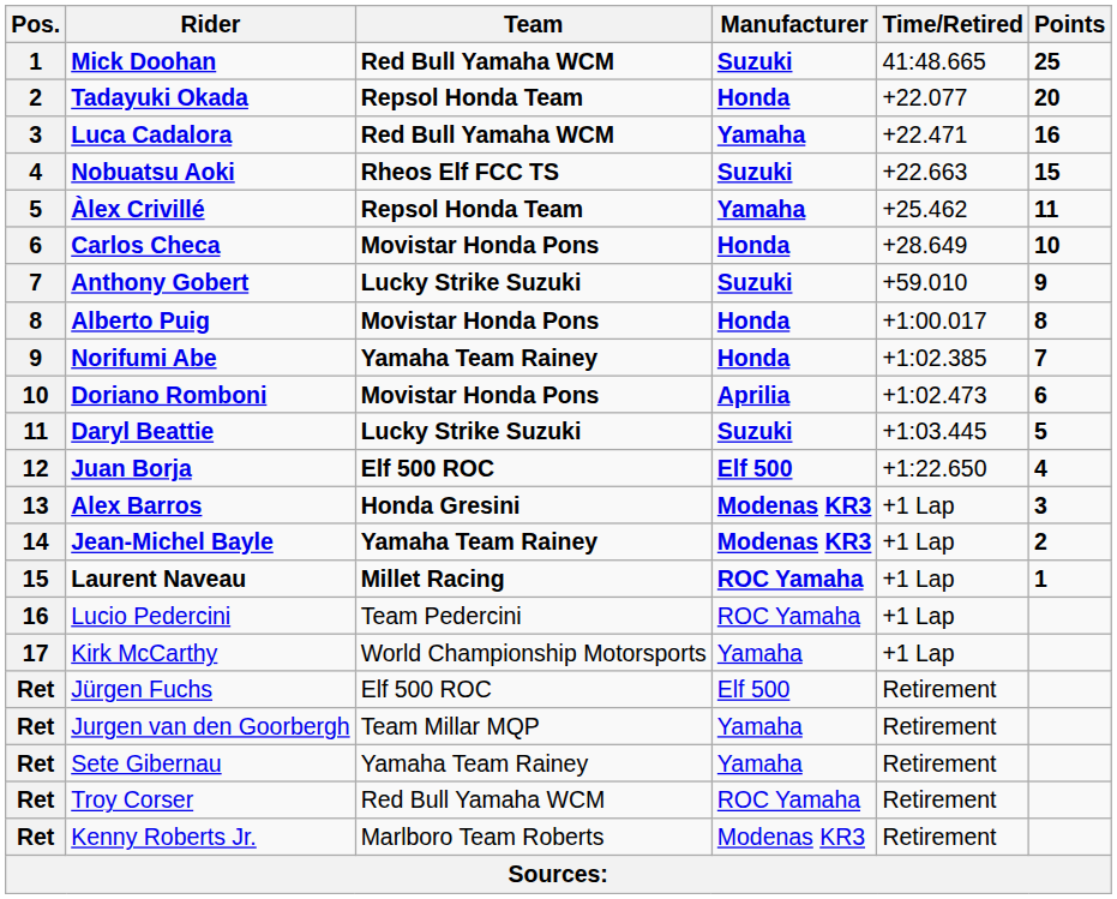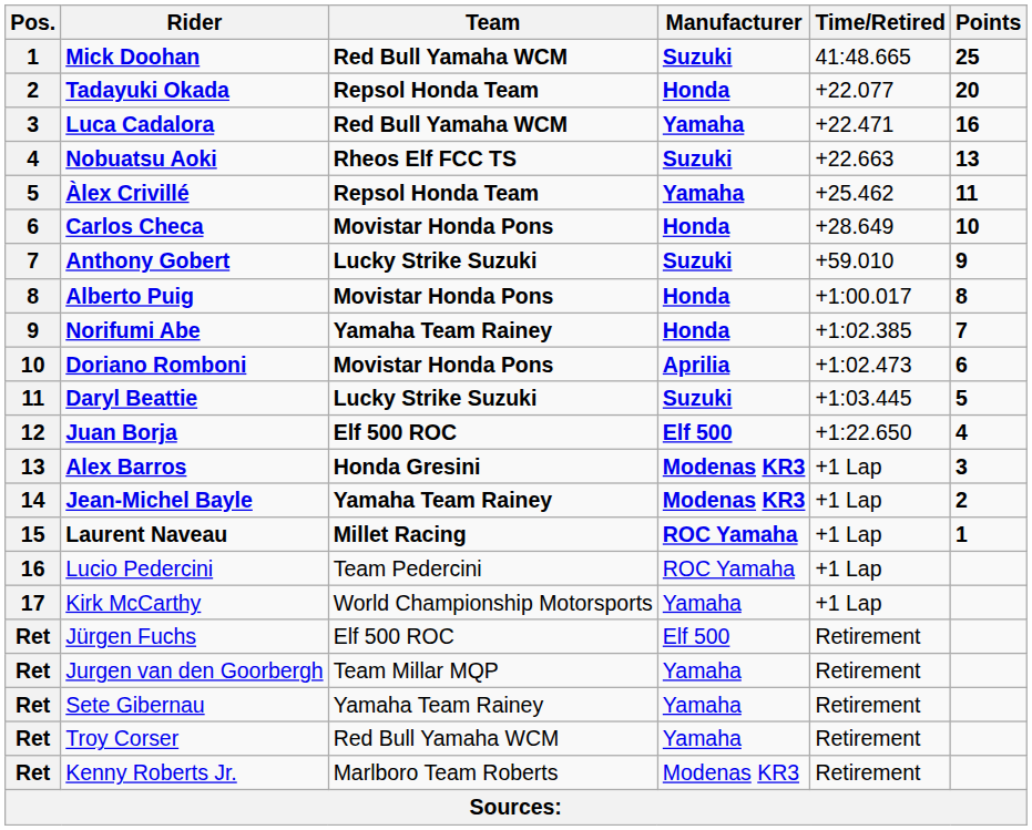 <table class="wikitable" style="font-size: 95%;">
 <tr>
 <th>Pos.</th>
 <th>Rider</th>
 <th>Team</th>
 <th>Manufacturer</th>
 <th>Time/Retired</th>
 <th>Points</th>
 </tr>
 <tr>
 <th>1</th>
 <td> <strong><a href='#'>Mick Doohan</a></strong></td>
 <td><strong>Red Bull Yamaha WCM</strong></td>
 <td><strong><a href='#'>Suzuki</a></strong></td>
 <td>41:48.665</td>
 <td><strong>25</strong></td>
 </tr>
 <tr>
 <th>2</th>
 <td> <strong><a href='#'>Tadayuki Okada</a></strong></td>
 <td><strong>Repsol Honda Team</strong></td>
 <td><strong><a href='#'>Honda</a></strong></td>
 <td>+22.077</td>
 <td><strong>20</strong></td>
 </tr>
 <tr>
 <th>3</th>
 <td> <strong><a href='#'>Luca Cadalora</a></strong></td>
 <td><strong>Red Bull Yamaha WCM</strong></td>
 <td><strong><a href='#'>Yamaha</a></strong></td>
 <td>+22.471</td>
 <td><strong>16</strong></td>
 </tr>
 <tr>
 <th>4</th>
 <td> <strong><a href='#'>Nobuatsu Aoki</a></strong></td>
 <td><strong>Rheos Elf FCC TS</strong></td>
 <td><strong><a href='#'>Suzuki</a></strong></td>
 <td>+22.663</td>
-<td><strong>15</strong></td>
+<td><strong>13</strong></td>
 </tr>
 <tr>
 <th>5</th>
 <td> <strong><a href='#'>Àlex Crivillé</a></strong></td>
 <td><strong>Repsol Honda Team</strong></td>
 <td><strong><a href='#'>Yamaha</a></strong></td>
 <td>+25.462</td>
 <td><strong>11</strong></td>
 </tr>
 <tr>
 <th>6</th>
 <td> <strong><a href='#'>Carlos Checa</a></strong></td>
 <td><strong>Movistar Honda Pons</strong></td>
 <td><strong><a href='#'>Honda</a></strong></td>
 <td>+28.649</td>
 <td><strong>10</strong></td>
 </tr>
 <tr>
 <th>7</th>
 <td> <strong><a href='#'>Anthony Gobert</a></strong></td>
 <td><strong>Lucky Strike Suzuki</strong></td>
 <td><strong><a href='#'>Suzuki</a></strong></td>
 <td>+59.010</td>
 <td><strong>9</strong></td>
 </tr>
 <tr>
 <th>8</th>
 <td> <strong><a href='#'>Alberto Puig</a></strong></td>
 <td><strong>Movistar Honda Pons</strong></td>
 <td><strong><a href='#'>Honda</a></strong></td>
 <td>+1:00.017</td>
 <td><strong>8</strong></td>
 </tr>
 <tr>
 <th>9</th>
 <td> <strong><a href='#'>Norifumi Abe</a></strong></td>
 <td><strong>Yamaha Team Rainey</strong></td>
 <td><strong><a href='#'>Honda</a></strong></td>
 <td>+1:02.385</td>
 <td><strong>7</strong></td>
 </tr>
 <tr>
 <th>10</th>
 <td> <strong><a href='#'>Doriano Romboni</a></strong></td>
 <td><strong>Movistar Honda Pons</strong></td>
 <td><strong><a href='#'>Aprilia</a></strong></td>
 <td>+1:02.473</td>
 <td><strong>6</strong></td>
 </tr>
 <tr>
 <th>11</th>
 <td> <strong><a href='#'>Daryl Beattie</a></strong></td>
 <td><strong>Lucky Strike Suzuki</strong></td>
 <td><strong><a href='#'>Suzuki</a></strong></td>
 <td>+1:03.445</td>
 <td><strong>5</strong></td>
 </tr>
 <tr>
 <th>12</th>
 <td> <strong><a href='#'>Juan Borja</a></strong></td>
 <td><strong>Elf 500 ROC</strong></td>
 <td><strong><a href='#'>Elf 500</a></strong></td>
 <td>+1:22.650</td>
 <td><strong>4</strong></td>
 </tr>
 <tr>
 <th>13</th>
 <td> <strong><a href='#'>Alex Barros</a></strong></td>
 <td><strong>Honda Gresini</strong></td>
 <td><strong><a href='#'>Modenas</a> <a href='#'>KR3</a></strong></td>
 <td>+1 Lap</td>
 <td><strong>3</strong></td>
 </tr>
 <tr>
 <th>14</th>
 <td> <strong><a href='#'>Jean-Michel Bayle</a></strong></td>
 <td><strong>Yamaha Team Rainey</strong></td>
 <td><strong><a href='#'>Modenas</a> <a href='#'>KR3</a></strong></td>
 <td>+1 Lap</td>
 <td><strong>2</strong></td>
 </tr>
 <tr>
 <th>15</th>
 <td> <strong>Laurent Naveau</strong></td>
 <td><strong>Millet Racing</strong></td>
 <td><strong><a href='#'>ROC Yamaha</a></strong></td>
 <td>+1 Lap</td>
 <td><strong>1</strong></td>
 </tr>
 <tr>
 <th>16</th>
 <td> <a href='#'>Lucio Pedercini</a></td>
 <td>Team Pedercini</td>
 <td><a href='#'>ROC Yamaha</a></td>
 <td>+1 Lap</td>
 <td></td>
 </tr>
 <tr>
 <th>17</th>
 <td> <a href='#'>Kirk McCarthy</a></td>
 <td>World Championship Motorsports</td>
 <td><a href='#'>Yamaha</a></td>
 <td>+1 Lap</td>
 <td></td>
 </tr>
 <tr>
 <th>Ret</th>
 <td> <a href='#'>Jürgen Fuchs</a></td>
 <td>Elf 500 ROC</td>
 <td><a href='#'>Elf 500</a></td>
 <td>Retirement</td>
 <td></td>
 </tr>
 <tr>
 <th>Ret</th>
 <td> <a href='#'>Jurgen van den Goorbergh</a></td>
 <td>Team Millar MQP</td>
 <td><a href='#'>Yamaha</a></td>
 <td>Retirement</td>
 <td></td>
 </tr>
 <tr>
 <th>Ret</th>
 <td> <a href='#'>Sete Gibernau</a></td>
 <td>Yamaha Team Rainey</td>
 <td><a href='#'>Yamaha</a></td>
 <td>Retirement</td>
 <td></td>
 </tr>
 <tr>
 <th>Ret</th>
 <td> <a href='#'>Troy Corser</a></td>
 <td>Red Bull Yamaha WCM</td>
-<td><a href='#'>ROC Yamaha</a></td>
+<td><a href='#'>Yamaha</a></td>
 <td>Retirement</td>
 <td></td>
 </tr>
 <tr>
 <th>Ret</th>
 <td> <a href='#'>Kenny Roberts Jr.</a></td>
 <td>Marlboro Team Roberts</td>
 <td><a href='#'>Modenas</a> <a href='#'>KR3</a></td>
 <td>Retirement</td>
 <td></td>
 </tr>
 <tr>
 <th colspan=8>Sources: </th>
 </tr>
 </table>
